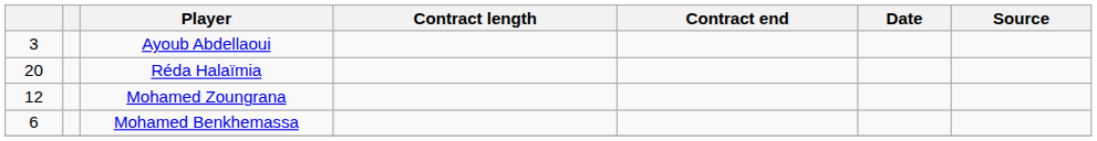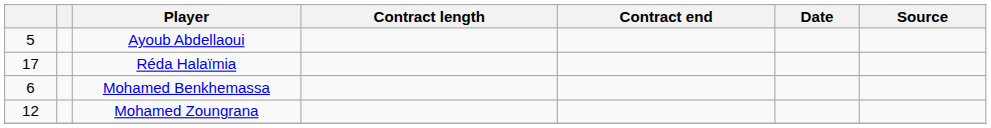 <table class="wikitable sortable" style="width:70%; text-align:center; font-size:85%; text-align:centre;">
 <tr>
 <th></th>
 <th></th>
 <th scope="col" style="width:200px;">Player</th>
 <th>Contract length</th>
 <th>Contract end</th>
 <th scope="col" style="width:70px;">Date</th>
 <th>Source</th>
 </tr>
 <tr>
-<td align=center>3</td>
+<td align=center>5</td>
 <td align=center></td>
 <td><a href='#'>Ayoub Abdellaoui</a></td>
 <td align=center></td>
 <td align=center></td>
 <td align=center></td>
 <td align=center></td>
 </tr>
 <tr>
-<td align=center>20</td>
+<td align=center>17</td>
 <td align=center></td>
 <td><a href='#'>Réda Halaïmia</a></td>
+<td align=center></td>
+<td align=center></td>
+<td align=center></td>
+<td align=center></td>
+</tr>
+<tr>
+<td align=center>6</td>
+<td align=center></td>
+<td><a href='#'>Mohamed Benkhemassa</a></td>
 <td align=center></td>
 <td align=center></td>
 <td align=center></td>
 <td align=center></td>
 </tr>
 <tr>
 <td align=center>12</td>
 <td align=center></td>
 <td><a href='#'>Mohamed Zoungrana</a></td>
 <td align=center></td>
 <td align=center></td>
 <td align=center></td>
 <td align=center></td>
 </tr>
 <tr>
-<td align=center>6</td>
-<td align=center></td>
-<td><a href='#'>Mohamed Benkhemassa</a></td>
-<td align=center></td>
-<td align=center></td>
-<td align=center></td>
-<td align=center></td>
-</tr>
-<tr>
 </tr>
 </table>
